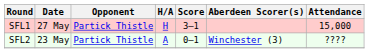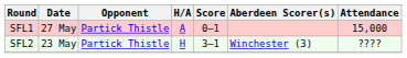 <table class="wikitable" style="text-align:center">
 <tr>
 <th>Round</th>
 <th>Date</th>
 <th>Opponent</th>
 <th>H/A</th>
 <th>Score</th>
 <th>Aberdeen Scorer(s)</th>
 <th>Attendance</th>
 </tr>
 <tr bgcolor=#FFCCCC>
 <td>SFL1</td>
 <td align=left>27 May</td>
 <td align=left><a href='#'>Partick Thistle</a></td>
-<td><a href='#'>H</a></td>
-<td>3–1</td>
+<td><a href='#'>A</a></td>
+<td>0–1</td>
 <td align=left></td>
 <td>15,000</td>
 </tr>
 <tr bgcolor=#EEFFEE>
 <td>SFL2</td>
 <td align=left>23 May</td>
 <td align=left><a href='#'>Partick Thistle</a></td>
-<td><a href='#'>A</a></td>
-<td>0–1</td>
+<td><a href='#'>H</a></td>
+<td>3–1</td>
 <td align=left><a href='#'>Winchester</a> (3)</td>
 <td>????</td>
 </tr>
 <tr>
 </tr>
 </table>
